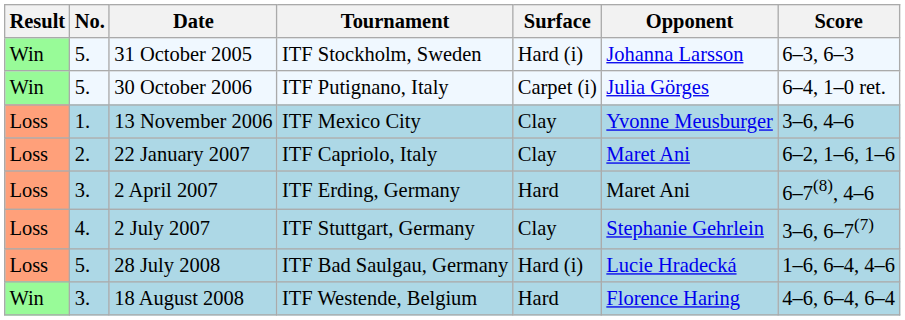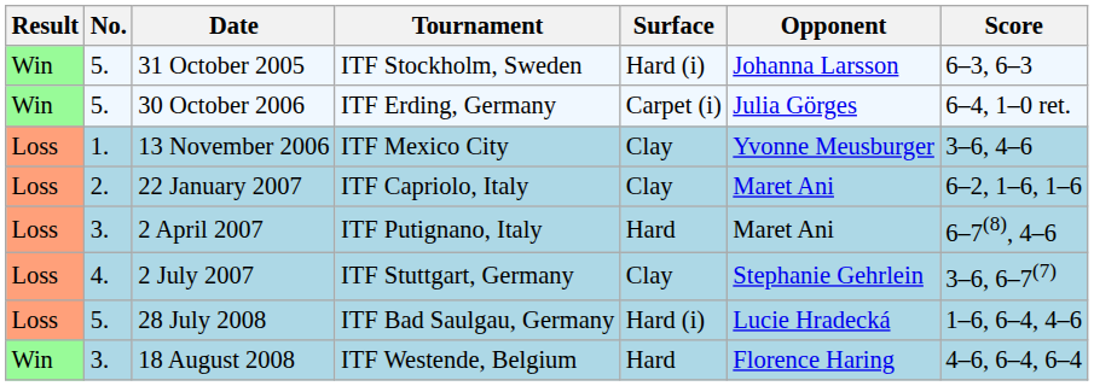 <table class="sortable wikitable" style=font-size:97%>
 <tr>
 <th>Result</th>
 <th>No.</th>
 <th>Date</th>
 <th>Tournament</th>
 <th>Surface</th>
 <th>Opponent</th>
 <th class="unsortable">Score</th>
 </tr>
 <tr style="background:#f0f8ff;">
 <td style="background:#98fb98;">Win</td>
 <td>5.</td>
 <td>31 October 2005</td>
 <td>ITF Stockholm, Sweden</td>
 <td>Hard (i)</td>
 <td> <a href='#'>Johanna Larsson</a></td>
 <td>6–3, 6–3</td>
 </tr>
 <tr style="background:#f0f8ff;">
 <td style="background:#98fb98;">Win</td>
 <td>5.</td>
 <td>30 October 2006</td>
-<td>ITF Putignano, Italy</td>
+<td>ITF Erding, Germany</td>
 <td>Carpet (i)</td>
 <td> <a href='#'>Julia Görges</a></td>
 <td>6–4, 1–0 ret.</td>
 </tr>
 <tr style="background:lightblue;">
 <td style="background:#ffa07a;">Loss</td>
 <td>1.</td>
 <td>13 November 2006</td>
 <td>ITF Mexico City</td>
 <td>Clay</td>
 <td> <a href='#'>Yvonne Meusburger</a></td>
 <td>3–6, 4–6</td>
 </tr>
 <tr style="background:lightblue;">
 <td style="background:#ffa07a;">Loss</td>
 <td>2.</td>
 <td>22 January 2007</td>
 <td>ITF Capriolo, Italy</td>
 <td>Clay</td>
 <td> <a href='#'>Maret Ani</a></td>
 <td>6–2, 1–6, 1–6</td>
 </tr>
 <tr style="background:lightblue;">
 <td style="background:#ffa07a;">Loss</td>
 <td>3.</td>
 <td>2 April 2007</td>
-<td>ITF Erding, Germany</td>
+<td>ITF Putignano, Italy</td>
 <td>Hard</td>
 <td> Maret Ani</td>
 <td>6–7<sup>(8)</sup>, 4–6</td>
 </tr>
 <tr style="background:lightblue;">
 <td style="background:#ffa07a;">Loss</td>
 <td>4.</td>
 <td>2 July 2007</td>
 <td>ITF Stuttgart, Germany</td>
 <td>Clay</td>
 <td> <a href='#'>Stephanie Gehrlein</a></td>
 <td>3–6, 6–7<sup>(7)</sup></td>
 </tr>
 <tr style="background:lightblue;">
 <td style="background:#ffa07a;">Loss</td>
 <td>5.</td>
 <td>28 July 2008</td>
 <td>ITF Bad Saulgau, Germany</td>
 <td>Hard (i)</td>
 <td> <a href='#'>Lucie Hradecká</a></td>
 <td>1–6, 6–4, 4–6</td>
 </tr>
 <tr style="background:lightblue;">
 <td style="background:#98fb98;">Win</td>
 <td>3.</td>
 <td>18 August 2008</td>
 <td>ITF Westende, Belgium</td>
 <td>Hard</td>
 <td> <a href='#'>Florence Haring</a></td>
 <td>4–6, 6–4, 6–4</td>
 </tr>
 </table>
